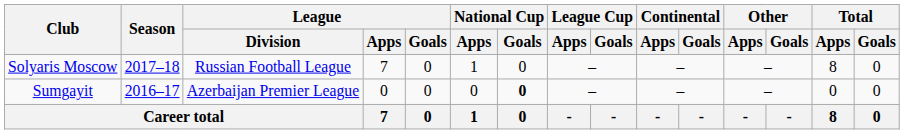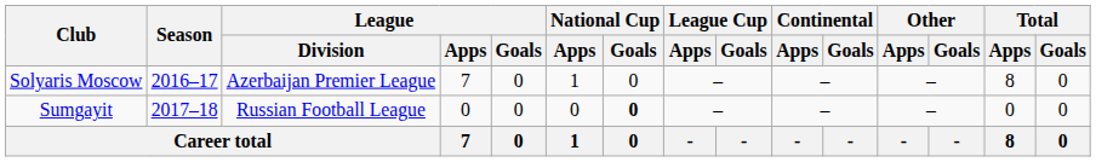 <table class="wikitable" style="text-align: center;">
 <tr>
 <th rowspan="2">Club</th>
 <th rowspan="2">Season</th>
 <th colspan="3">League</th>
 <th colspan="2">National Cup</th>
 <th colspan="2">League Cup</th>
 <th colspan="2">Continental</th>
 <th colspan="2">Other</th>
 <th colspan="2">Total</th>
 </tr>
 <tr>
 <th>Division</th>
 <th>Apps</th>
 <th>Goals</th>
 <th>Apps</th>
 <th>Goals</th>
 <th>Apps</th>
 <th>Goals</th>
 <th>Apps</th>
 <th>Goals</th>
 <th>Apps</th>
 <th>Goals</th>
 <th>Apps</th>
 <th>Goals</th>
 </tr>
 <tr>
 <td valign="center"><a href='#'>Solyaris Moscow</a></td>
-<td><a href='#'>2017–18</a></td>
-<td><a href='#'>Russian Football League</a></td>
+<td><a href='#'>2016–17</a></td>
+<td><a href='#'>Azerbaijan Premier League</a></td>
 <td>7</td>
 <td>0</td>
 <td>1</td>
 <td>0</td>
 <td colspan="2">–</td>
 <td colspan="2">–</td>
 <td colspan="2">–</td>
 <td>8</td>
 <td>0</td>
 </tr>
 <tr>
 <td valign="center"><a href='#'>Sumgayit</a></td>
-<td><a href='#'>2016–17</a></td>
-<td><a href='#'>Azerbaijan Premier League</a></td>
+<td><a href='#'>2017–18</a></td>
+<td><a href='#'>Russian Football League</a></td>
 <td>0</td>
 <td>0</td>
 <td>0</td>
 <td><strong>0</strong></td>
 <td colspan="2">–</td>
 <td colspan="2">–</td>
 <td colspan="2">–</td>
 <td>0</td>
 <td>0</td>
 </tr>
 <tr>
 <th colspan="3">Career total</th>
 <th>7</th>
 <th>0</th>
 <th>1</th>
 <th>0</th>
 <th>-</th>
 <th>-</th>
 <th>-</th>
 <th>-</th>
 <th>-</th>
 <th>-</th>
 <th>8</th>
 <th>0</th>
 </tr>
 </table>
